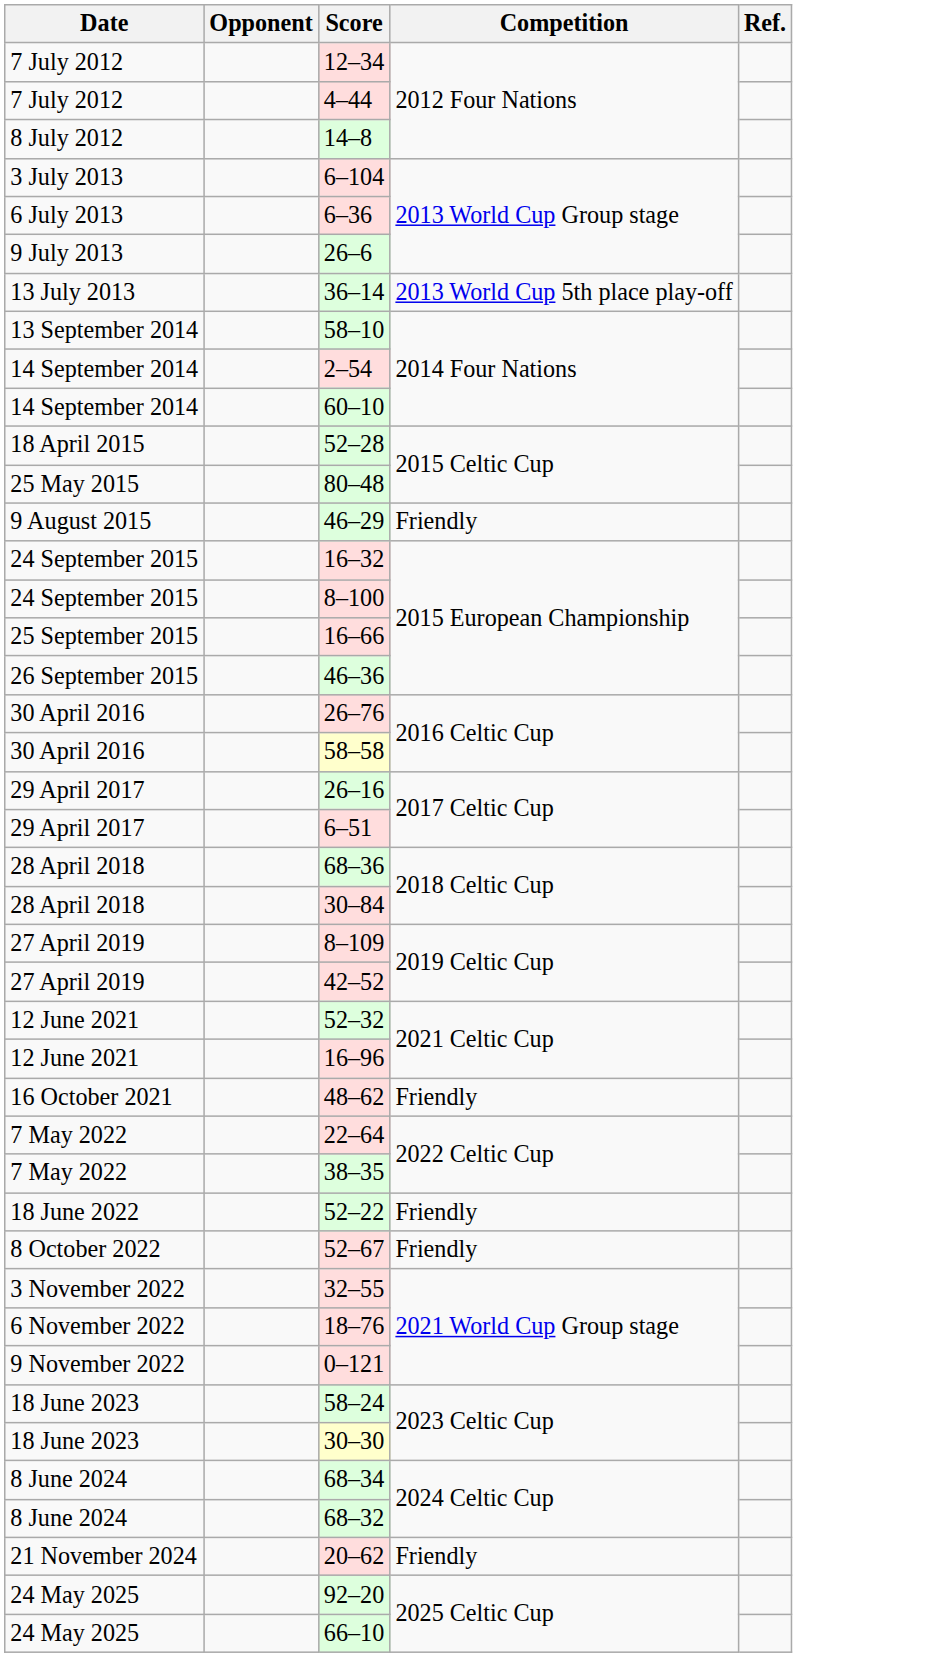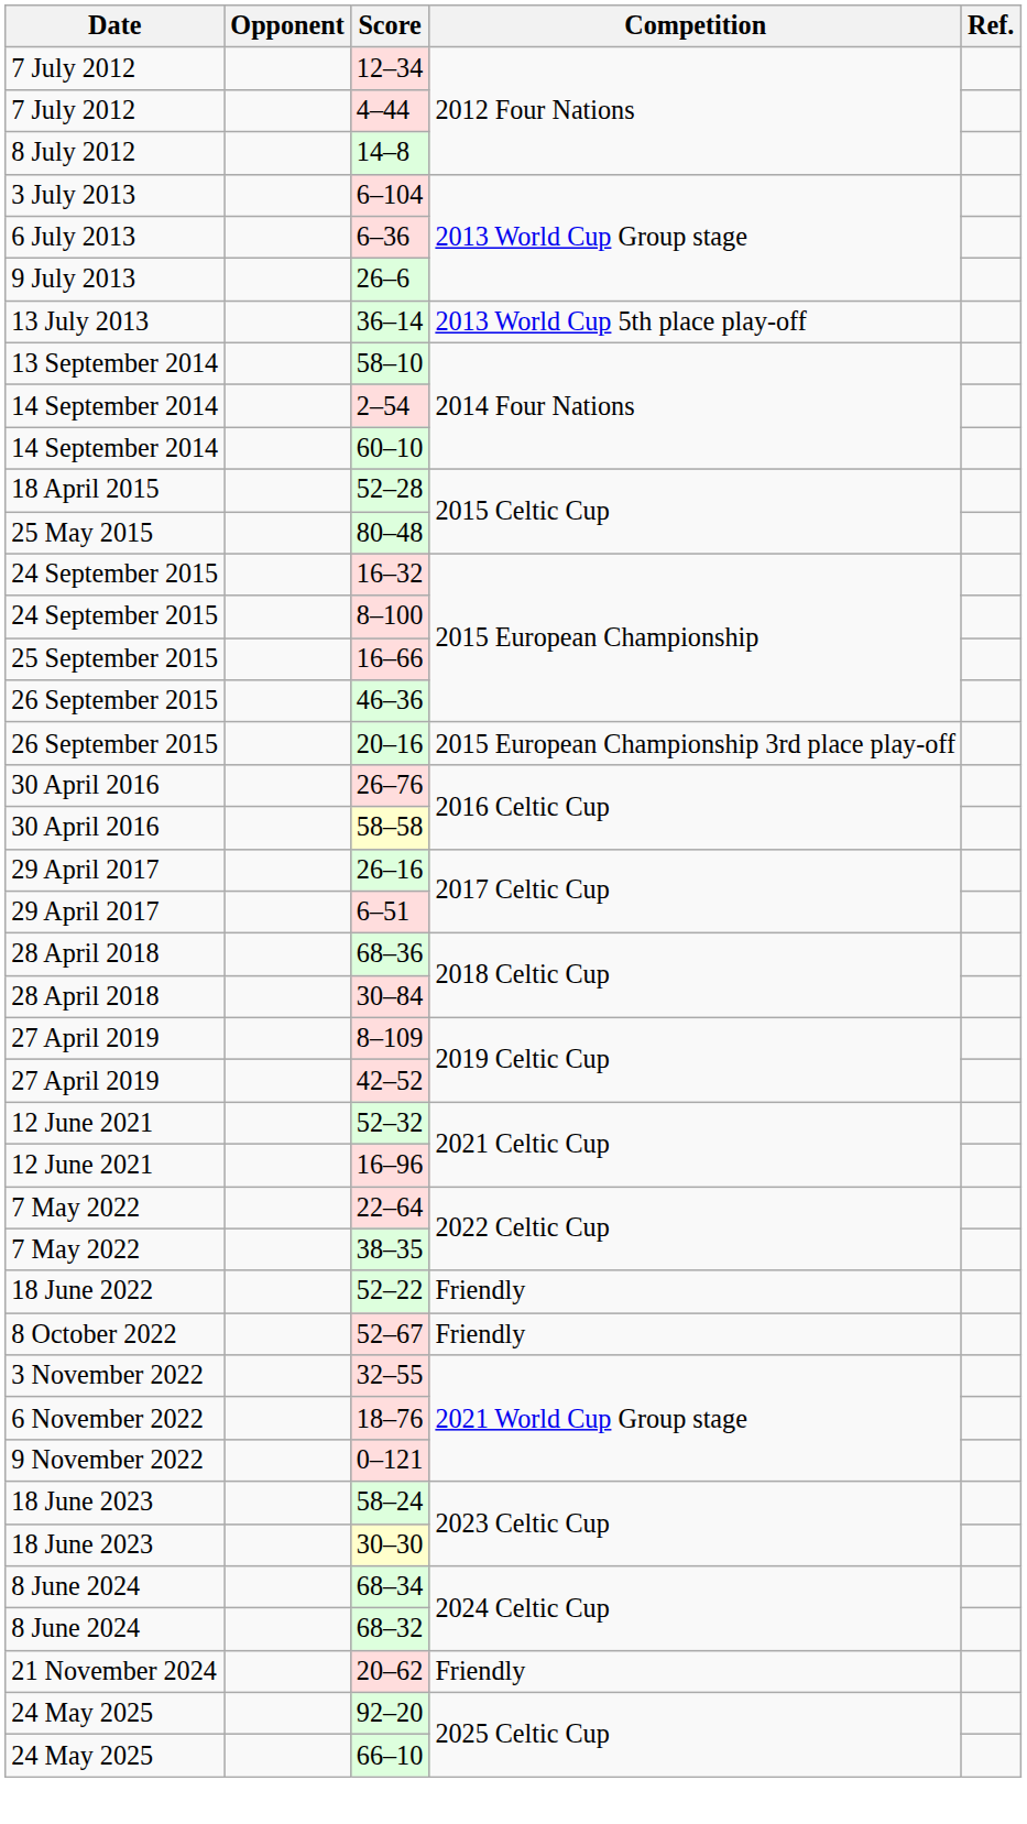 <table class="wikitable defaultcenter col2left">
 <tr>
 <th>Date</th>
 <th>Opponent</th>
 <th class=unsortable>Score</th>
 <th class=unsortable>Competition</th>
 <th class=unsortable>Ref.</th>
 </tr>
 <tr>
 <td>7 July 2012</td>
 <td></td>
 <td style="background:#ffdddd;">12–34</td>
 <td rowspan=3>2012 Four Nations</td>
 <td></td>
 </tr>
 <tr>
 <td>7 July 2012</td>
 <td></td>
 <td style="background:#ffdddd;">4–44</td>
 <td></td>
 </tr>
 <tr>
 <td>8 July 2012</td>
 <td></td>
 <td style="background:#ddffdd;">14–8</td>
 <td></td>
 </tr>
 <tr>
 <td>3 July 2013</td>
 <td></td>
 <td style="background:#ffdddd;">6–104</td>
 <td rowspan=3><a href='#'>2013 World Cup</a> Group stage</td>
 <td></td>
 </tr>
 <tr>
 <td>6 July 2013</td>
 <td></td>
 <td style="background:#ffdddd;">6–36</td>
 <td></td>
 </tr>
 <tr>
 <td>9 July 2013</td>
 <td></td>
 <td style="background:#ddffdd;">26–6</td>
 <td></td>
 </tr>
 <tr>
 <td>13 July 2013</td>
 <td></td>
 <td style="background:#ddffdd;">36–14</td>
 <td><a href='#'>2013 World Cup</a> 5th place play-off</td>
 <td></td>
 </tr>
 <tr>
 <td>13 September 2014</td>
 <td></td>
 <td style="background:#ddffdd;">58–10</td>
 <td rowspan=3>2014 Four Nations</td>
 <td></td>
 </tr>
 <tr>
 <td>14 September 2014</td>
 <td></td>
 <td style="background:#ffdddd;">2–54</td>
 <td></td>
 </tr>
 <tr>
 <td>14 September 2014</td>
 <td></td>
 <td style="background:#ddffdd;">60–10</td>
 <td></td>
 </tr>
 <tr>
 <td>18 April 2015</td>
 <td></td>
 <td style="background:#ddffdd;">52–28</td>
 <td rowspan=2>2015 Celtic Cup</td>
 <td></td>
 </tr>
 <tr>
 <td>25 May 2015</td>
 <td></td>
 <td style="background:#ddffdd;">80–48</td>
 <td></td>
 </tr>
 <tr>
-<td>9 August 2015</td>
-<td></td>
-<td style="background:#ddffdd;">46–29</td>
-<td>Friendly</td>
-<td></td>
-</tr>
-<tr>
 <td>24 September 2015</td>
 <td></td>
 <td style="background:#ffdddd;">16–32</td>
 <td rowspan=4>2015 European Championship</td>
 <td></td>
 </tr>
 <tr>
 <td>24 September 2015</td>
 <td></td>
 <td style="background:#ffdddd;">8–100</td>
 <td></td>
 </tr>
 <tr>
 <td>25 September 2015</td>
 <td></td>
 <td style="background:#ffdddd;">16–66</td>
 <td></td>
 </tr>
 <tr>
 <td>26 September 2015</td>
 <td></td>
 <td style="background:#ddffdd;">46–36</td>
+<td></td>
+</tr>
+<tr>
+<td>26 September 2015</td>
+<td></td>
+<td style="background:#ddffdd;">20–16</td>
+<td>2015 European Championship 3rd place play-off</td>
 <td></td>
 </tr>
 <tr>
 <td>30 April 2016</td>
 <td></td>
 <td style="background:#ffdddd;">26–76</td>
 <td rowspan=2>2016 Celtic Cup</td>
 <td></td>
 </tr>
 <tr>
 <td>30 April 2016</td>
 <td></td>
 <td style="background:#ffffcc;">58–58</td>
 <td></td>
 </tr>
 <tr>
 <td>29 April 2017</td>
 <td></td>
 <td style="background:#ddffdd;">26–16</td>
 <td rowspan=2>2017 Celtic Cup</td>
 <td></td>
 </tr>
 <tr>
 <td>29 April 2017</td>
 <td></td>
 <td style="background:#ffdddd;">6–51</td>
 <td></td>
 </tr>
 <tr>
 <td>28 April 2018</td>
 <td></td>
 <td style="background:#ddffdd;">68–36</td>
 <td rowspan=2>2018 Celtic Cup</td>
 <td></td>
 </tr>
 <tr>
 <td>28 April 2018</td>
 <td></td>
 <td style="background:#ffdddd;">30–84</td>
 <td></td>
 </tr>
 <tr>
 <td>27 April 2019</td>
 <td></td>
 <td style="background:#ffdddd;">8–109</td>
 <td rowspan=2>2019 Celtic Cup</td>
 <td></td>
 </tr>
 <tr>
 <td>27 April 2019</td>
 <td></td>
 <td style="background:#ffdddd;">42–52</td>
 <td></td>
 </tr>
 <tr>
 <td>12 June 2021</td>
 <td></td>
 <td style="background:#ddffdd;">52–32</td>
 <td rowspan=2>2021 Celtic Cup</td>
 <td></td>
 </tr>
 <tr>
 <td>12 June 2021</td>
 <td></td>
 <td style="background:#ffdddd;">16–96</td>
-<td></td>
-</tr>
-<tr>
-<td>16 October 2021</td>
-<td></td>
-<td style="background:#ffdddd;">48–62</td>
-<td>Friendly</td>
 <td></td>
 </tr>
 <tr>
 <td>7 May 2022</td>
 <td></td>
 <td style="background:#ffdddd;">22–64</td>
 <td rowspan=2>2022 Celtic Cup</td>
 <td></td>
 </tr>
 <tr>
 <td>7 May 2022</td>
 <td></td>
 <td style="background:#ddffdd;">38–35</td>
 <td></td>
 </tr>
 <tr>
 <td>18 June 2022</td>
 <td></td>
 <td style="background:#ddffdd;">52–22</td>
 <td>Friendly</td>
 <td></td>
 </tr>
 <tr>
 <td>8 October 2022</td>
 <td></td>
 <td style="background:#ffdddd;">52–67</td>
 <td>Friendly</td>
 <td></td>
 </tr>
 <tr>
 <td>3 November 2022</td>
 <td></td>
 <td style="background:#ffdddd;">32–55</td>
 <td rowspan=3><a href='#'>2021 World Cup</a> Group stage</td>
 <td></td>
 </tr>
 <tr>
 <td>6 November 2022</td>
 <td></td>
 <td style="background:#ffdddd;">18–76</td>
 <td></td>
 </tr>
 <tr>
 <td>9 November 2022</td>
 <td></td>
 <td style="background:#ffdddd;">0–121</td>
 <td></td>
 </tr>
 <tr>
 <td>18 June 2023</td>
 <td></td>
 <td style="background:#ddffdd;">58–24</td>
 <td rowspan=2>2023 Celtic Cup</td>
 <td></td>
 </tr>
 <tr>
 <td>18 June 2023</td>
 <td></td>
 <td style="background:#ffffcc;">30–30</td>
 <td></td>
 </tr>
 <tr>
 <td>8 June 2024</td>
 <td></td>
 <td style="background:#ddffdd;">68–34</td>
 <td rowspan=2>2024 Celtic Cup</td>
 <td></td>
 </tr>
 <tr>
 <td>8 June 2024</td>
 <td></td>
 <td style="background:#ddffdd;">68–32</td>
 <td></td>
 </tr>
 <tr>
 <td>21 November 2024</td>
 <td></td>
 <td style="background:#ffdddd;">20–62</td>
 <td>Friendly</td>
 <td></td>
 </tr>
 <tr>
 <td>24 May 2025</td>
 <td></td>
 <td style="background:#ddffdd;">92–20</td>
 <td rowspan=2>2025 Celtic Cup</td>
 <td></td>
 </tr>
 <tr>
 <td>24 May 2025</td>
 <td></td>
 <td style="background:#ddffdd;">66–10</td>
 <td></td>
 </tr>
 </table>
